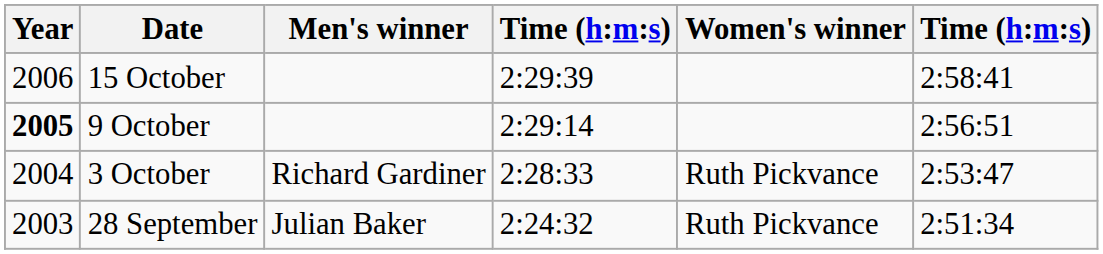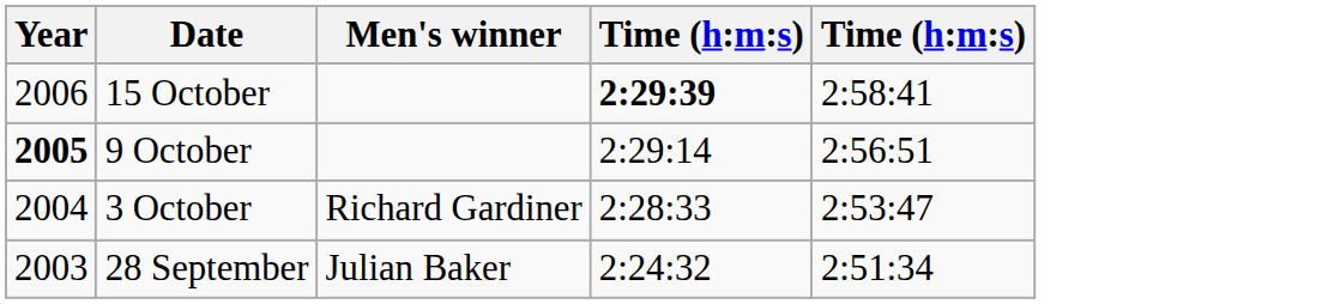 <table class="wikitable sortable">
 <tr>
 <th>Year</th>
 <th class="unsortable">Date</th>
 <th>Men's winner</th>
 <th>Time (<a href='#'>h</a>:<a href='#'>m</a>:<a href='#'>s</a>)</th>
-<th>Women's winner</th>
 <th>Time  (<a href='#'>h</a>:<a href='#'>m</a>:<a href='#'>s</a>)</th>
 </tr>
 <tr>
 <td>2006</td>
 <td>15 October</td>
 <td></td>
-<td>2:29:39</td>
-<td></td>
+<td><strong>2:29:39</strong></td>
 <td>2:58:41</td>
 </tr>
 <tr>
 <td><strong>2005</strong></td>
 <td>9 October</td>
 <td></td>
 <td>2:29:14</td>
-<td></td>
 <td>2:56:51</td>
 </tr>
 <tr>
 <td>2004</td>
 <td>3 October</td>
 <td>Richard Gardiner</td>
 <td>2:28:33</td>
-<td>Ruth Pickvance </td>
 <td>2:53:47</td>
 </tr>
 <tr>
 <td>2003 </td>
 <td>28 September</td>
 <td>Julian Baker</td>
 <td>2:24:32</td>
-<td>Ruth Pickvance </td>
 <td>2:51:34</td>
 </tr>
 </table>
